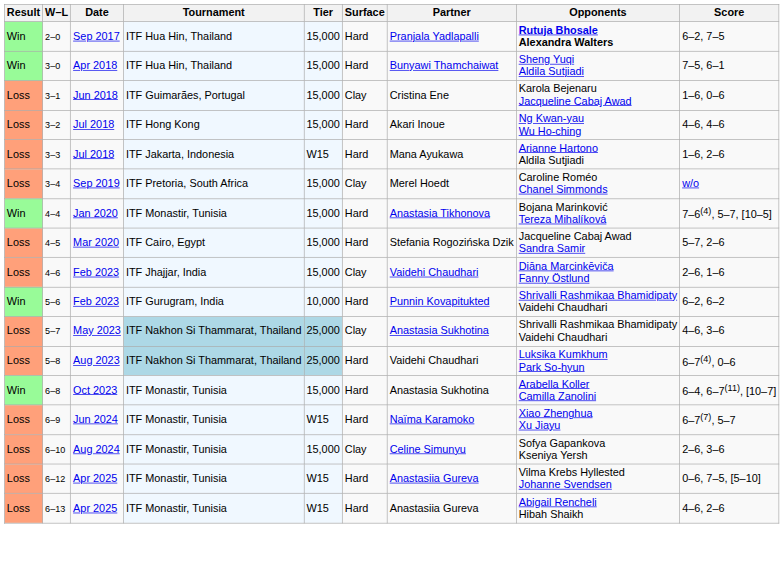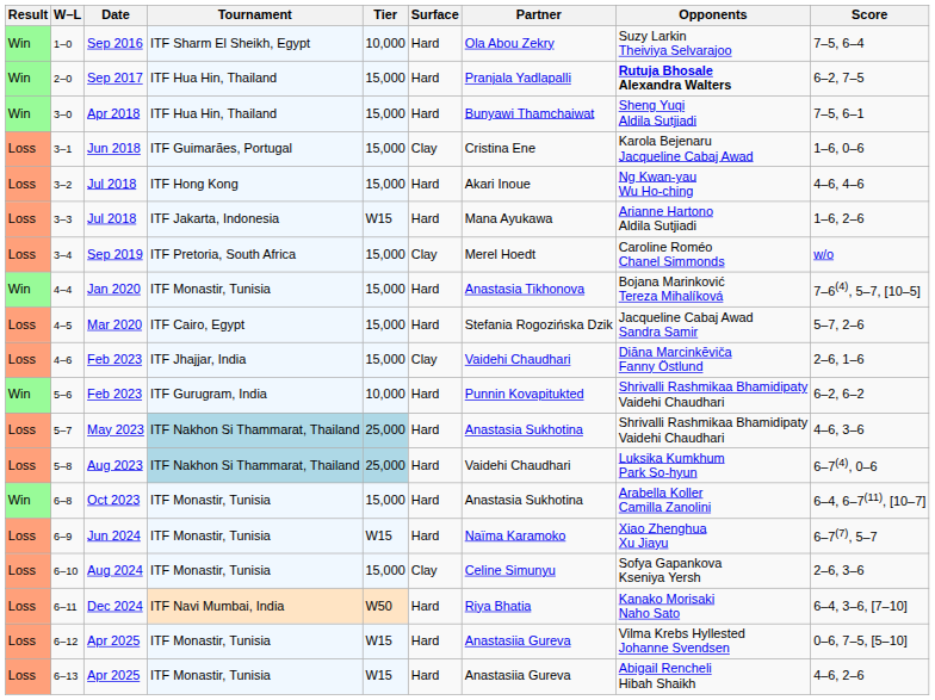 <table class="sortable wikitable">
 <tr>
 <th>Result</th>
 <th class="unsortable">W–L</th>
 <th>Date</th>
 <th>Tournament</th>
 <th>Tier</th>
 <th>Surface</th>
 <th>Partner</th>
 <th>Opponents</th>
 <th class="unsortable">Score</th>
+</tr>
+<tr>
+<td style="background:#98fb98;">Win</td>
+<td><small>1–0</small></td>
+<td><a href='#'>Sep 2016</a></td>
+<td style="background:#f0f8ff;">ITF Sharm El Sheikh, Egypt</td>
+<td style="background:#f0f8ff;">10,000</td>
+<td>Hard</td>
+<td> <a href='#'>Ola Abou Zekry</a></td>
+<td> Suzy Larkin <br>  <a href='#'>Theiviya Selvarajoo</a></td>
+<td>7–5, 6–4</td>
 </tr>
 <tr>
 <td style="background:#98fb98;">Win</td>
 <td><small>2–0</small></td>
 <td><a href='#'>Sep 2017</a></td>
 <td style="background:#f0f8ff;">ITF Hua Hin, Thailand</td>
 <td style="background:#f0f8ff;">15,000</td>
 <td>Hard</td>
 <td> <a href='#'>Pranjala Yadlapalli</a></td>
 <td><strong> <a href='#'>Rutuja Bhosale</a> <br>  Alexandra Walters</strong></td>
 <td>6–2, 7–5</td>
 </tr>
 <tr>
 <td style="background:#98fb98;">Win</td>
 <td><small>3–0</small></td>
 <td><a href='#'>Apr 2018</a></td>
 <td style="background:#f0f8ff;">ITF Hua Hin, Thailand</td>
 <td style="background:#f0f8ff;">15,000</td>
 <td>Hard</td>
 <td> <a href='#'>Bunyawi Thamchaiwat</a></td>
 <td> <a href='#'>Sheng Yuqi</a> <br>  <a href='#'>Aldila Sutjiadi</a></td>
 <td>7–5, 6–1</td>
 </tr>
 <tr>
 <td bgcolor="FFA07A">Loss</td>
 <td><small>3–1</small></td>
 <td><a href='#'>Jun 2018</a></td>
 <td style="background:#f0f8ff;">ITF Guimarães, Portugal</td>
 <td style="background:#f0f8ff;">15,000</td>
 <td>Clay</td>
 <td> Cristina Ene</td>
 <td> Karola Bejenaru <br>  <a href='#'>Jacqueline Cabaj Awad</a></td>
 <td>1–6, 0–6</td>
 </tr>
 <tr>
 <td bgcolor="FFA07A">Loss</td>
 <td><small>3–2</small></td>
 <td><a href='#'>Jul 2018</a></td>
 <td style="background:#f0f8ff;">ITF Hong Kong</td>
 <td style="background:#f0f8ff;">15,000</td>
 <td>Hard</td>
 <td> Akari Inoue</td>
 <td> <a href='#'>Ng Kwan-yau</a> <br>  <a href='#'>Wu Ho-ching</a></td>
 <td>4–6, 4–6</td>
 </tr>
 <tr>
 <td bgcolor="FFA07A">Loss</td>
 <td><small>3–3</small></td>
 <td><a href='#'>Jul 2018</a></td>
 <td style="background:#f0f8ff;">ITF Jakarta, Indonesia</td>
 <td style="background:#f0f8ff;">W15</td>
 <td>Hard</td>
 <td> Mana Ayukawa</td>
 <td> <a href='#'>Arianne Hartono</a> <br>  Aldila Sutjiadi</td>
 <td>1–6, 2–6</td>
 </tr>
 <tr>
 <td bgcolor="FFA07A">Loss</td>
 <td><small>3–4</small></td>
 <td><a href='#'>Sep 2019</a></td>
 <td style="background:#f0f8ff;">ITF Pretoria, South Africa</td>
 <td style="background:#f0f8ff;">15,000</td>
 <td>Clay</td>
 <td> Merel Hoedt</td>
 <td> Caroline Roméo <br>  <a href='#'>Chanel Simmonds</a></td>
 <td><a href='#'>w/o</a></td>
 </tr>
 <tr>
 <td style="background:#98fb98;">Win</td>
 <td><small>4–4</small></td>
 <td><a href='#'>Jan 2020</a></td>
 <td style="background:#f0f8ff;">ITF Monastir, Tunisia</td>
 <td style="background:#f0f8ff;">15,000</td>
 <td>Hard</td>
 <td> <a href='#'>Anastasia Tikhonova</a></td>
 <td> Bojana Marinković <br>  <a href='#'>Tereza Mihalíková</a></td>
 <td>7–6<sup>(4)</sup>, 5–7, [10–5]</td>
 </tr>
 <tr>
 <td bgcolor="FFA07A">Loss</td>
 <td><small>4–5</small></td>
 <td><a href='#'>Mar 2020</a></td>
 <td style="background:#f0f8ff;">ITF Cairo, Egypt</td>
 <td style="background:#f0f8ff;">15,000</td>
 <td>Hard</td>
 <td> Stefania Rogozińska Dzik</td>
 <td> Jacqueline Cabaj Awad <br>  <a href='#'>Sandra Samir</a></td>
 <td>5–7, 2–6</td>
 </tr>
 <tr>
 <td bgcolor=FFA07A>Loss</td>
 <td><small>4–6</small></td>
 <td><a href='#'>Feb 2023</a></td>
 <td style="background:#f0f8ff;">ITF Jhajjar, India</td>
 <td style="background:#f0f8ff;">15,000</td>
 <td>Clay</td>
 <td> <a href='#'>Vaidehi Chaudhari</a></td>
 <td> <a href='#'>Diāna Marcinkēviča</a> <br>  <a href='#'>Fanny Östlund</a></td>
 <td>2–6, 1–6</td>
 </tr>
 <tr>
 <td bgcolor=98FB98>Win</td>
 <td><small>5–6</small></td>
 <td><a href='#'>Feb 2023</a></td>
 <td style="background:#f0f8ff;">ITF Gurugram, India</td>
 <td style="background:#f0f8ff;">10,000</td>
 <td>Hard</td>
 <td> <a href='#'>Punnin Kovapitukted</a></td>
 <td> <a href='#'>Shrivalli Rashmikaa Bhamidipaty</a> <br>  Vaidehi Chaudhari</td>
 <td>6–2, 6–2</td>
 </tr>
 <tr>
 <td style="background:#ffa07a;">Loss</td>
 <td><small>5–7</small></td>
 <td><a href='#'>May 2023</a></td>
 <td style="background:lightblue;">ITF Nakhon Si Thammarat, Thailand</td>
 <td style="background:lightblue;">25,000</td>
-<td>Clay</td>
+<td>Hard</td>
 <td> <a href='#'>Anastasia Sukhotina</a></td>
 <td> Shrivalli Rashmikaa Bhamidipaty <br>  Vaidehi Chaudhari</td>
 <td>4–6, 3–6</td>
 </tr>
 <tr>
 <td style="background:#ffa07a;">Loss</td>
 <td><small>5–8</small></td>
 <td><a href='#'>Aug 2023</a></td>
 <td style="background:lightblue;">ITF Nakhon Si Thammarat, Thailand</td>
 <td style="background:lightblue;">25,000</td>
 <td>Hard</td>
 <td> Vaidehi Chaudhari</td>
 <td> <a href='#'>Luksika Kumkhum</a> <br>  <a href='#'>Park So-hyun</a></td>
 <td>6–7<sup>(4)</sup>, 0–6</td>
 </tr>
 <tr>
 <td bgcolor=98FB98>Win</td>
 <td><small>6–8</small></td>
 <td><a href='#'>Oct 2023</a></td>
 <td style="background:#f0f8ff;">ITF Monastir, Tunisia</td>
 <td style="background:#f0f8ff;">15,000</td>
 <td>Hard</td>
 <td> Anastasia Sukhotina</td>
 <td> <a href='#'>Arabella Koller</a> <br>  <a href='#'>Camilla Zanolini</a></td>
 <td>6–4, 6–7<sup>(11)</sup>, [10–7]</td>
 </tr>
 <tr>
 <td style=background:#ffa07a;>Loss</td>
 <td><small>6–9</small></td>
 <td><a href='#'>Jun 2024</a></td>
 <td style="background:#f0f8ff;">ITF Monastir, Tunisia</td>
 <td style="background:#f0f8ff;">W15</td>
 <td>Hard</td>
 <td> <a href='#'>Naïma Karamoko</a></td>
 <td> <a href='#'>Xiao Zhenghua</a> <br>  <a href='#'>Xu Jiayu</a></td>
 <td>6–7<sup>(7)</sup>, 5–7</td>
 </tr>
 <tr>
 <td style=background:#ffa07a;>Loss</td>
 <td><small>6–10</small></td>
 <td><a href='#'>Aug 2024</a></td>
 <td style="background:#f0f8ff;">ITF Monastir, Tunisia</td>
 <td style="background:#f0f8ff;">15,000</td>
 <td>Clay</td>
 <td> <a href='#'>Celine Simunyu</a></td>
 <td> Sofya Gapankova <br>  Kseniya Yersh</td>
 <td>2–6, 3–6</td>
 </tr>
 <tr>
+<td bgcolor=FFA07A>Loss</td>
+<td><small>6–11</small></td>
+<td><a href='#'>Dec 2024</a></td>
+<td style="background:#ffe4c4;">ITF Navi Mumbai, India</td>
+<td style="background:#ffe4c4;">W50</td>
+<td>Hard</td>
+<td> <a href='#'>Riya Bhatia</a></td>
+<td> <a href='#'>Kanako Morisaki</a> <br>  <a href='#'>Naho Sato</a></td>
+<td>6–4, 3–6, [7–10]</td>
+</tr>
+<tr>
 <td style=background:#ffa07a;>Loss</td>
 <td><small>6–12</small></td>
 <td><a href='#'>Apr 2025</a></td>
 <td style="background:#f0f8ff;">ITF Monastir, Tunisia</td>
 <td style="background:#f0f8ff;">W15</td>
 <td>Hard</td>
 <td> <a href='#'>Anastasiia Gureva</a></td>
 <td> Vilma Krebs Hyllested <br>  <a href='#'>Johanne Svendsen</a></td>
 <td>0–6, 7–5, [5–10]</td>
 </tr>
 <tr>
 <td style=background:#ffa07a;>Loss</td>
 <td><small>6–13</small></td>
 <td><a href='#'>Apr 2025</a></td>
 <td style="background:#f0f8ff;">ITF Monastir, Tunisia</td>
 <td style="background:#f0f8ff;">W15</td>
 <td>Hard</td>
 <td> Anastasiia Gureva</td>
 <td> <a href='#'>Abigail Rencheli</a> <br> Hibah Shaikh</td>
 <td>4–6, 2–6</td>
 </tr>
 </table>
